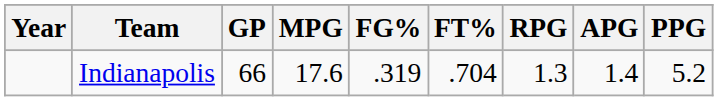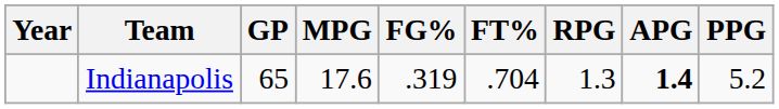 <table class="wikitable sortable" style="font-size:95%; text-align:right;">
 <tr>
 <th>Year</th>
 <th>Team</th>
 <th>GP</th>
 <th>MPG</th>
 <th>FG%</th>
 <th>FT%</th>
 <th>RPG</th>
 <th>APG</th>
 <th>PPG</th>
 </tr>
 <tr>
 <td style="text-align:left;"></td>
 <td style="text-align:left;"><a href='#'>Indianapolis</a></td>
-<td>66</td>
+<td>65</td>
 <td>17.6</td>
 <td>.319</td>
 <td>.704</td>
 <td>1.3</td>
-<td>1.4</td>
+<td><strong>1.4</strong></td>
 <td>5.2</td>
 </tr>
 </table>
